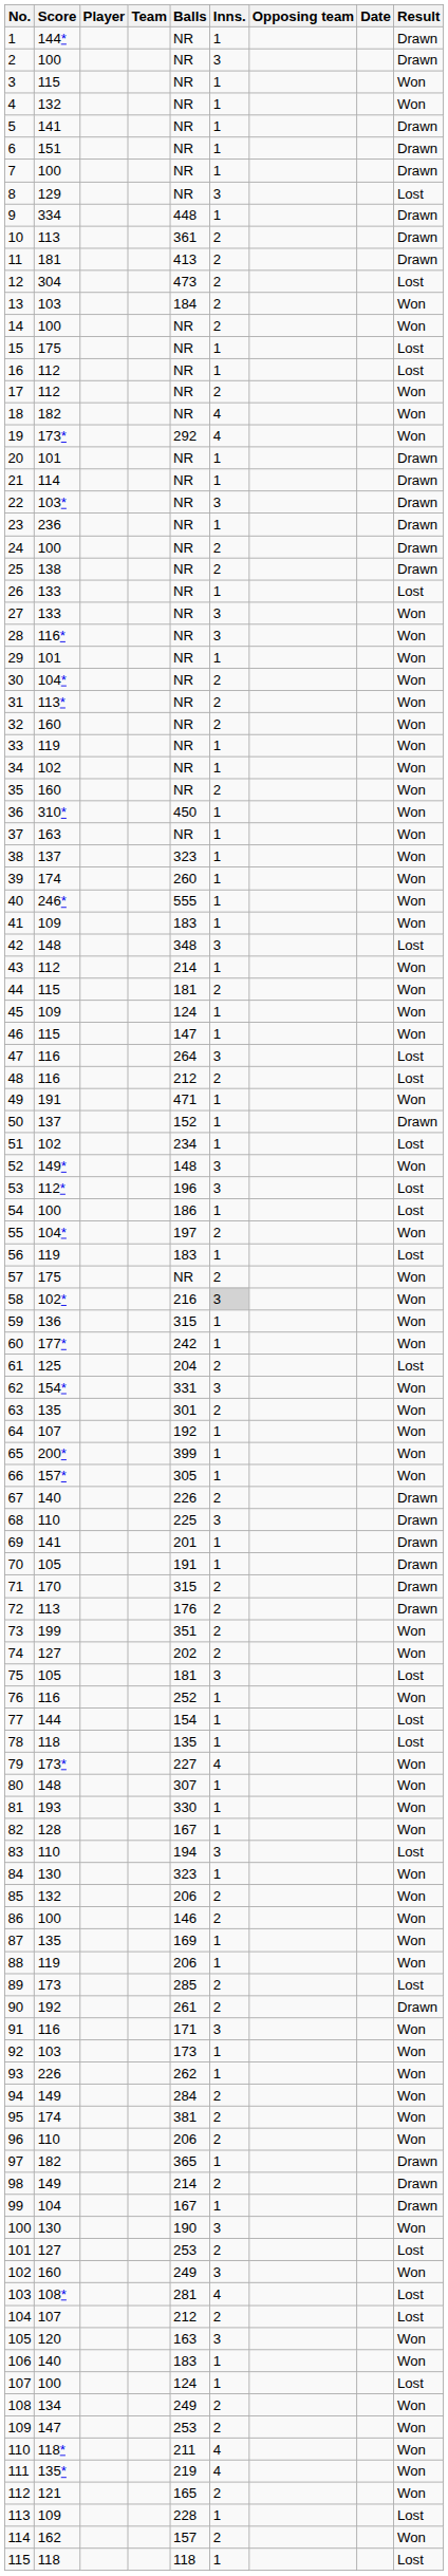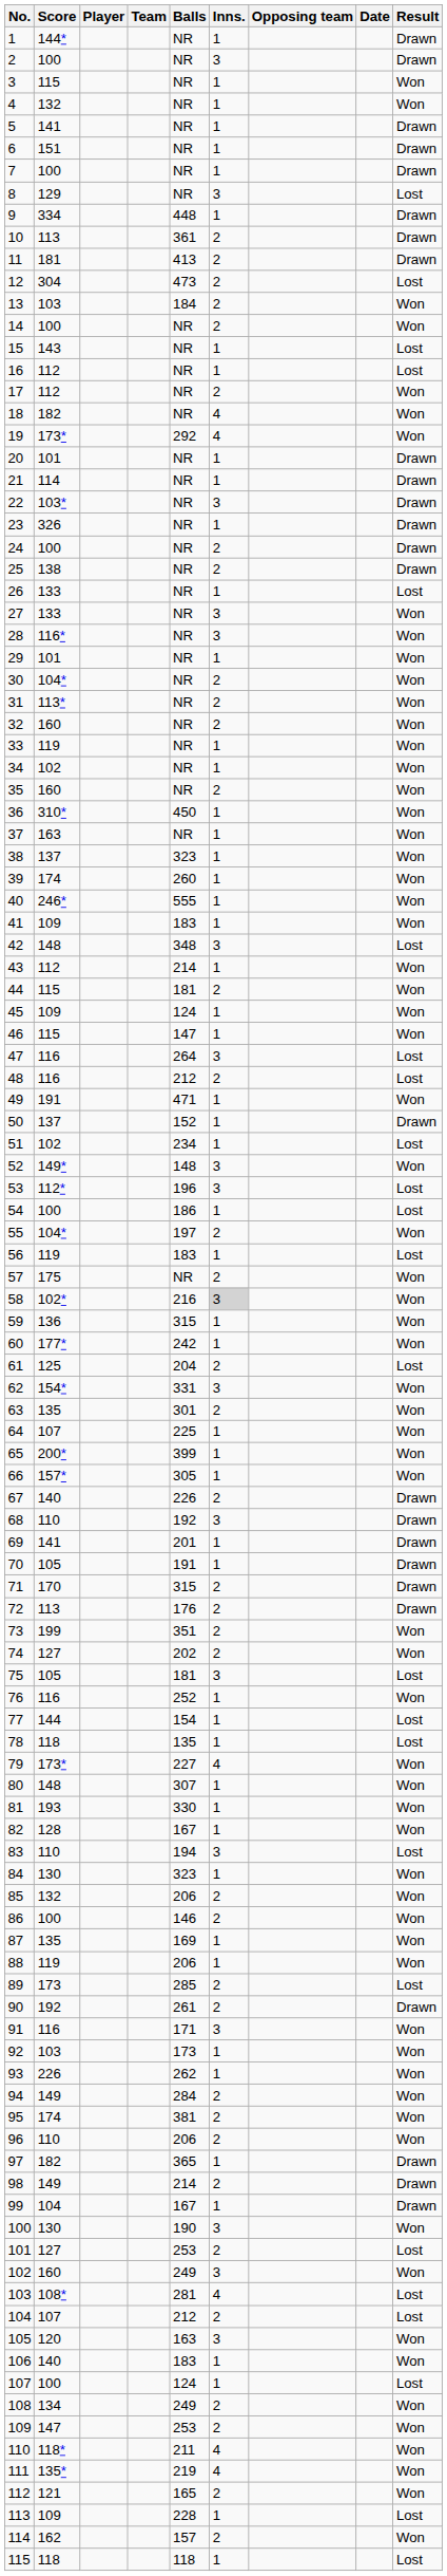 <table class="wikitable sortable" style="font-size:95%">
 <tr>
 <th>No.</th>
 <th>Score</th>
 <th>Player</th>
 <th>Team</th>
 <th>Balls</th>
 <th>Inns.</th>
 <th>Opposing team</th>
 <th>Date</th>
 <th>Result</th>
 </tr>
 <tr>
 <td>1</td>
 <td> 144<a href='#'>*</a></td>
 <td></td>
 <td></td>
 <td> NR</td>
 <td>1</td>
 <td></td>
 <td></td>
 <td>Drawn</td>
 </tr>
 <tr>
 <td>2</td>
 <td> 100</td>
 <td></td>
 <td></td>
 <td> NR</td>
 <td>3</td>
 <td></td>
 <td></td>
 <td>Drawn</td>
 </tr>
 <tr>
 <td>3</td>
 <td> 115</td>
 <td> </td>
 <td></td>
 <td> NR</td>
 <td>1</td>
 <td></td>
 <td></td>
 <td>Won</td>
 </tr>
 <tr>
 <td>4</td>
 <td> 132</td>
 <td></td>
 <td></td>
 <td> NR</td>
 <td>1</td>
 <td></td>
 <td></td>
 <td>Won</td>
 </tr>
 <tr>
 <td>5</td>
 <td> 141</td>
 <td></td>
 <td></td>
 <td> NR</td>
 <td>1</td>
 <td></td>
 <td></td>
 <td>Drawn</td>
 </tr>
 <tr>
 <td>6</td>
 <td> 151</td>
 <td> </td>
 <td></td>
 <td> NR</td>
 <td>1</td>
 <td></td>
 <td></td>
 <td>Drawn</td>
 </tr>
 <tr>
 <td>7</td>
 <td> 100</td>
 <td></td>
 <td></td>
 <td> NR</td>
 <td>1</td>
 <td></td>
 <td></td>
 <td>Drawn</td>
 </tr>
 <tr>
 <td>8</td>
 <td> 129</td>
 <td></td>
 <td></td>
 <td> NR</td>
 <td>3</td>
 <td></td>
 <td></td>
 <td>Lost</td>
 </tr>
 <tr>
 <td>9</td>
 <td> 334</td>
 <td> </td>
 <td></td>
 <td> 448</td>
 <td>1</td>
 <td></td>
 <td></td>
 <td>Drawn</td>
 </tr>
 <tr>
 <td>10</td>
 <td> 113</td>
 <td></td>
 <td></td>
 <td> 361</td>
 <td>2</td>
 <td></td>
 <td></td>
 <td>Drawn</td>
 </tr>
 <tr>
 <td>11</td>
 <td> 181</td>
 <td></td>
 <td></td>
 <td> 413</td>
 <td>2</td>
 <td></td>
 <td></td>
 <td>Drawn</td>
 </tr>
 <tr>
 <td>12</td>
 <td> 304</td>
 <td> </td>
 <td></td>
 <td> 473</td>
 <td>2</td>
 <td></td>
 <td></td>
 <td>Lost</td>
 </tr>
 <tr>
 <td>13</td>
 <td> 103</td>
 <td> </td>
 <td></td>
 <td> 184</td>
 <td>2</td>
 <td></td>
 <td></td>
 <td>Won</td>
 </tr>
 <tr>
 <td>14</td>
 <td> 100</td>
 <td> </td>
 <td></td>
 <td> NR</td>
 <td>2</td>
 <td></td>
 <td></td>
 <td>Won</td>
 </tr>
 <tr>
 <td>15</td>
-<td> 175</td>
+<td> 143</td>
 <td> </td>
 <td></td>
 <td> NR</td>
 <td>1</td>
 <td></td>
 <td></td>
 <td>Lost</td>
 </tr>
 <tr>
 <td>16</td>
 <td> 112</td>
 <td></td>
 <td></td>
 <td> NR</td>
 <td>1</td>
 <td></td>
 <td></td>
 <td>Lost</td>
 </tr>
 <tr>
 <td>17</td>
 <td> 112</td>
 <td></td>
 <td></td>
 <td> NR</td>
 <td>2</td>
 <td></td>
 <td></td>
 <td>Won</td>
 </tr>
 <tr>
 <td>18</td>
 <td> 182</td>
 <td></td>
 <td></td>
 <td> NR</td>
 <td>4</td>
 <td></td>
 <td></td>
 <td>Won</td>
 </tr>
 <tr>
 <td>19</td>
 <td> 173<a href='#'>*</a></td>
 <td> </td>
 <td></td>
 <td> 292</td>
 <td>4</td>
 <td></td>
 <td></td>
 <td>Won</td>
 </tr>
 <tr>
 <td>20</td>
 <td> 101</td>
 <td> </td>
 <td></td>
 <td> NR</td>
 <td>1</td>
 <td></td>
 <td></td>
 <td>Drawn</td>
 </tr>
 <tr>
 <td>21</td>
 <td> 114</td>
 <td></td>
 <td></td>
 <td> NR</td>
 <td>1</td>
 <td></td>
 <td></td>
 <td>Drawn</td>
 </tr>
 <tr>
 <td>22</td>
 <td> 103<a href='#'>*</a></td>
 <td> </td>
 <td></td>
 <td> NR</td>
 <td>3</td>
 <td></td>
 <td></td>
 <td>Drawn</td>
 </tr>
 <tr>
 <td>23</td>
-<td> 236</td>
+<td> 326</td>
 <td></td>
 <td></td>
 <td> NR</td>
 <td>1</td>
 <td></td>
 <td></td>
 <td>Drawn</td>
 </tr>
 <tr>
 <td>24</td>
 <td> 100</td>
 <td> </td>
 <td></td>
 <td> NR</td>
 <td>2</td>
 <td></td>
 <td></td>
 <td>Drawn</td>
 </tr>
 <tr>
 <td>25</td>
 <td> 138</td>
 <td> </td>
 <td></td>
 <td> NR</td>
 <td>2</td>
 <td></td>
 <td></td>
 <td>Drawn</td>
 </tr>
 <tr>
 <td>26</td>
 <td> 133</td>
 <td></td>
 <td></td>
 <td> NR</td>
 <td>1</td>
 <td></td>
 <td></td>
 <td>Lost</td>
 </tr>
 <tr>
 <td>27</td>
 <td> 133</td>
 <td></td>
 <td></td>
 <td> NR</td>
 <td>3</td>
 <td></td>
 <td></td>
 <td>Won</td>
 </tr>
 <tr>
 <td>28</td>
 <td> 116<a href='#'>*</a></td>
 <td></td>
 <td></td>
 <td> NR</td>
 <td>3</td>
 <td></td>
 <td></td>
 <td>Won</td>
 </tr>
 <tr>
 <td>29</td>
 <td> 101</td>
 <td> </td>
 <td></td>
 <td> NR</td>
 <td>1</td>
 <td></td>
 <td></td>
 <td>Won</td>
 </tr>
 <tr>
 <td>30</td>
 <td> 104<a href='#'>*</a></td>
 <td></td>
 <td></td>
 <td> NR</td>
 <td>2</td>
 <td></td>
 <td></td>
 <td>Won</td>
 </tr>
 <tr>
 <td>31</td>
 <td> 113<a href='#'>*</a></td>
 <td> </td>
 <td></td>
 <td> NR</td>
 <td>2</td>
 <td></td>
 <td></td>
 <td>Won</td>
 </tr>
 <tr>
 <td>32</td>
 <td> 160</td>
 <td></td>
 <td></td>
 <td> NR</td>
 <td>2</td>
 <td></td>
 <td></td>
 <td>Won</td>
 </tr>
 <tr>
 <td>33</td>
 <td> 119</td>
 <td></td>
 <td></td>
 <td> NR</td>
 <td>1</td>
 <td></td>
 <td></td>
 <td>Won</td>
 </tr>
 <tr>
 <td>34</td>
 <td> 102</td>
 <td> </td>
 <td></td>
 <td> NR</td>
 <td>1</td>
 <td></td>
 <td></td>
 <td>Won</td>
 </tr>
 <tr>
 <td>35</td>
 <td> 160</td>
 <td></td>
 <td></td>
 <td> NR</td>
 <td>2</td>
 <td></td>
 <td></td>
 <td>Won</td>
 </tr>
 <tr>
 <td>36</td>
 <td> 310<a href='#'>*</a></td>
 <td></td>
 <td></td>
 <td> 450</td>
 <td>1</td>
 <td></td>
 <td></td>
 <td>Won</td>
 </tr>
 <tr>
 <td>37</td>
 <td> 163</td>
 <td></td>
 <td></td>
 <td> NR</td>
 <td>1</td>
 <td></td>
 <td></td>
 <td>Won</td>
 </tr>
 <tr>
 <td>38</td>
 <td> 137</td>
 <td></td>
 <td></td>
 <td> 323</td>
 <td>1</td>
 <td></td>
 <td></td>
 <td>Won</td>
 </tr>
 <tr>
 <td>39</td>
 <td> 174</td>
 <td> </td>
 <td></td>
 <td> 260</td>
 <td>1</td>
 <td></td>
 <td></td>
 <td>Won</td>
 </tr>
 <tr>
 <td>40</td>
 <td> 246<a href='#'>*</a></td>
 <td> </td>
 <td></td>
 <td> 555</td>
 <td>1</td>
 <td></td>
 <td></td>
 <td>Won</td>
 </tr>
 <tr>
 <td>41</td>
 <td> 109</td>
 <td></td>
 <td></td>
 <td> 183</td>
 <td>1</td>
 <td></td>
 <td></td>
 <td>Won</td>
 </tr>
 <tr>
 <td>42</td>
 <td> 148</td>
 <td></td>
 <td></td>
 <td> 348</td>
 <td>3</td>
 <td></td>
 <td></td>
 <td>Lost</td>
 </tr>
 <tr>
 <td>43</td>
 <td> 112</td>
 <td> </td>
 <td></td>
 <td> 214</td>
 <td>1</td>
 <td></td>
 <td></td>
 <td>Won</td>
 </tr>
 <tr>
 <td>44</td>
 <td> 115</td>
 <td> </td>
 <td></td>
 <td> 181</td>
 <td>2</td>
 <td></td>
 <td></td>
 <td>Won</td>
 </tr>
 <tr>
 <td>45</td>
 <td> 109</td>
 <td></td>
 <td></td>
 <td> 124</td>
 <td>1</td>
 <td></td>
 <td></td>
 <td>Won</td>
 </tr>
 <tr>
 <td>46</td>
 <td> 115</td>
 <td></td>
 <td></td>
 <td> 147</td>
 <td>1</td>
 <td></td>
 <td></td>
 <td>Won</td>
 </tr>
 <tr>
 <td>47</td>
 <td> 116</td>
 <td></td>
 <td></td>
 <td> 264</td>
 <td>3</td>
 <td></td>
 <td></td>
 <td>Lost</td>
 </tr>
 <tr>
 <td>48</td>
 <td> 116</td>
 <td></td>
 <td></td>
 <td> 212</td>
 <td>2</td>
 <td></td>
 <td></td>
 <td>Lost</td>
 </tr>
 <tr>
 <td>49</td>
 <td> 191</td>
 <td> </td>
 <td></td>
 <td> 471</td>
 <td>1</td>
 <td></td>
 <td></td>
 <td>Won</td>
 </tr>
 <tr>
 <td>50</td>
 <td> 137</td>
 <td> </td>
 <td></td>
 <td> 152</td>
 <td>1</td>
 <td></td>
 <td></td>
 <td>Drawn</td>
 </tr>
 <tr>
 <td>51</td>
 <td> 102</td>
 <td></td>
 <td></td>
 <td> 234</td>
 <td>1</td>
 <td></td>
 <td></td>
 <td>Lost</td>
 </tr>
 <tr>
 <td>52</td>
 <td> 149<a href='#'>*</a></td>
 <td> </td>
 <td></td>
 <td> 148</td>
 <td>3</td>
 <td></td>
 <td></td>
 <td>Won</td>
 </tr>
 <tr>
 <td>53</td>
 <td> 112<a href='#'>*</a></td>
 <td></td>
 <td></td>
 <td> 196</td>
 <td>3</td>
 <td></td>
 <td></td>
 <td>Lost</td>
 </tr>
 <tr>
 <td>54</td>
 <td> 100</td>
 <td> </td>
 <td></td>
 <td> 186</td>
 <td>1</td>
 <td></td>
 <td></td>
 <td>Lost</td>
 </tr>
 <tr>
 <td>55</td>
 <td> 104<a href='#'>*</a></td>
 <td></td>
 <td></td>
 <td> 197</td>
 <td>2</td>
 <td></td>
 <td></td>
 <td>Won</td>
 </tr>
 <tr>
 <td>56</td>
 <td> 119</td>
 <td></td>
 <td></td>
 <td> 183</td>
 <td>1</td>
 <td></td>
 <td></td>
 <td>Lost</td>
 </tr>
 <tr>
 <td>57</td>
 <td> 175</td>
 <td></td>
 <td></td>
 <td> NR</td>
 <td>2</td>
 <td></td>
 <td></td>
 <td>Won</td>
 </tr>
 <tr>
 <td>58</td>
 <td> 102<a href='#'>*</a></td>
 <td></td>
 <td></td>
 <td> 216</td>
 <td style="background: lightgrey;">3</td>
 <td></td>
 <td></td>
 <td>Won</td>
 </tr>
 <tr>
 <td>59</td>
 <td> 136</td>
 <td></td>
 <td></td>
 <td> 315</td>
 <td>1</td>
 <td></td>
 <td></td>
 <td>Won</td>
 </tr>
 <tr>
 <td>60</td>
 <td> 177<a href='#'>*</a></td>
 <td> </td>
 <td></td>
 <td> 242</td>
 <td>1</td>
 <td></td>
 <td></td>
 <td>Won</td>
 </tr>
 <tr>
 <td>61</td>
 <td> 125</td>
 <td> </td>
 <td></td>
 <td> 204</td>
 <td>2</td>
 <td></td>
 <td></td>
 <td>Lost</td>
 </tr>
 <tr>
 <td>62</td>
 <td> 154<a href='#'>*</a></td>
 <td> </td>
 <td></td>
 <td> 331</td>
 <td>3</td>
 <td></td>
 <td></td>
 <td>Won</td>
 </tr>
 <tr>
 <td>63</td>
 <td> 135</td>
 <td> </td>
 <td></td>
 <td> 301</td>
 <td>2</td>
 <td></td>
 <td></td>
 <td>Won</td>
 </tr>
 <tr>
 <td>64</td>
 <td> 107</td>
 <td></td>
 <td></td>
-<td> 192</td>
+<td> 225</td>
 <td>1</td>
 <td></td>
 <td></td>
 <td>Won</td>
 </tr>
 <tr>
 <td>65</td>
 <td> 200<a href='#'>*</a></td>
 <td></td>
 <td></td>
 <td> 399</td>
 <td>1</td>
 <td></td>
 <td></td>
 <td>Won</td>
 </tr>
 <tr>
 <td>66</td>
 <td> 157<a href='#'>*</a></td>
 <td> </td>
 <td></td>
 <td> 305</td>
 <td>1</td>
 <td></td>
 <td></td>
 <td>Won</td>
 </tr>
 <tr>
 <td>67</td>
 <td> 140</td>
 <td></td>
 <td></td>
 <td> 226</td>
 <td>2</td>
 <td></td>
 <td></td>
 <td>Drawn</td>
 </tr>
 <tr>
 <td>68</td>
 <td> 110</td>
 <td></td>
 <td></td>
-<td> 225</td>
+<td> 192</td>
 <td>3</td>
 <td></td>
 <td></td>
 <td>Drawn</td>
 </tr>
 <tr>
 <td>69</td>
 <td> 141</td>
 <td></td>
 <td></td>
 <td> 201</td>
 <td>1</td>
 <td></td>
 <td></td>
 <td>Drawn</td>
 </tr>
 <tr>
 <td>70</td>
 <td> 105</td>
 <td></td>
 <td></td>
 <td> 191</td>
 <td>1</td>
 <td></td>
 <td></td>
 <td>Drawn</td>
 </tr>
 <tr>
 <td>71</td>
 <td> 170</td>
 <td></td>
 <td></td>
 <td> 315</td>
 <td>2</td>
 <td></td>
 <td></td>
 <td>Drawn</td>
 </tr>
 <tr>
 <td>72</td>
 <td> 113</td>
 <td></td>
 <td></td>
 <td> 176</td>
 <td>2</td>
 <td></td>
 <td></td>
 <td>Drawn</td>
 </tr>
 <tr>
 <td>73</td>
 <td> 199</td>
 <td></td>
 <td></td>
 <td> 351</td>
 <td>2</td>
 <td></td>
 <td></td>
 <td>Won</td>
 </tr>
 <tr>
 <td>74</td>
 <td> 127</td>
 <td> </td>
 <td></td>
 <td> 202</td>
 <td>2</td>
 <td></td>
 <td></td>
 <td>Won</td>
 </tr>
 <tr>
 <td>75</td>
 <td> 105</td>
 <td> </td>
 <td></td>
 <td> 181</td>
 <td>3</td>
 <td></td>
 <td></td>
 <td>Lost</td>
 </tr>
 <tr>
 <td>76</td>
 <td> 116</td>
 <td> </td>
 <td></td>
 <td> 252</td>
 <td>1</td>
 <td></td>
 <td></td>
 <td>Won</td>
 </tr>
 <tr>
 <td>77</td>
 <td> 144</td>
 <td> </td>
 <td></td>
 <td> 154</td>
 <td>1</td>
 <td></td>
 <td></td>
 <td>Lost</td>
 </tr>
 <tr>
 <td>78</td>
 <td> 118</td>
 <td></td>
 <td></td>
 <td> 135</td>
 <td>1</td>
 <td></td>
 <td></td>
 <td>Lost</td>
 </tr>
 <tr>
 <td>79</td>
 <td> 173<a href='#'>*</a></td>
 <td> </td>
 <td></td>
 <td> 227</td>
 <td>4</td>
 <td></td>
 <td></td>
 <td>Won</td>
 </tr>
 <tr>
 <td>80</td>
 <td> 148</td>
 <td></td>
 <td></td>
 <td> 307</td>
 <td>1</td>
 <td></td>
 <td></td>
 <td>Won</td>
 </tr>
 <tr>
 <td>81</td>
 <td> 193</td>
 <td></td>
 <td></td>
 <td> 330</td>
 <td>1</td>
 <td></td>
 <td></td>
 <td>Won</td>
 </tr>
 <tr>
 <td>82</td>
 <td> 128</td>
 <td></td>
 <td></td>
 <td> 167</td>
 <td>1</td>
 <td></td>
 <td></td>
 <td>Won</td>
 </tr>
 <tr>
 <td>83</td>
 <td> 110</td>
 <td> </td>
 <td></td>
 <td> 194</td>
 <td>3</td>
 <td></td>
 <td></td>
 <td>Lost</td>
 </tr>
 <tr>
 <td>84</td>
 <td> 130</td>
 <td></td>
 <td></td>
 <td> 323</td>
 <td>1</td>
 <td></td>
 <td></td>
 <td>Won</td>
 </tr>
 <tr>
 <td>85</td>
 <td> 132</td>
 <td></td>
 <td></td>
 <td> 206</td>
 <td>2</td>
 <td></td>
 <td></td>
 <td>Won</td>
 </tr>
 <tr>
 <td>86</td>
 <td> 100</td>
 <td></td>
 <td></td>
 <td> 146</td>
 <td>2</td>
 <td></td>
 <td></td>
 <td>Won</td>
 </tr>
 <tr>
 <td>87</td>
 <td> 135</td>
 <td> </td>
 <td></td>
 <td> 169</td>
 <td>1</td>
 <td></td>
 <td></td>
 <td>Won</td>
 </tr>
 <tr>
 <td>88</td>
 <td> 119</td>
 <td></td>
 <td></td>
 <td> 206</td>
 <td>1</td>
 <td></td>
 <td></td>
 <td>Won</td>
 </tr>
 <tr>
 <td>89</td>
 <td> 173</td>
 <td></td>
 <td></td>
 <td> 285</td>
 <td>2</td>
 <td></td>
 <td></td>
 <td>Lost</td>
 </tr>
 <tr>
 <td>90</td>
 <td> 192</td>
 <td></td>
 <td></td>
 <td> 261</td>
 <td>2</td>
 <td></td>
 <td></td>
 <td>Drawn</td>
 </tr>
 <tr>
 <td>91</td>
 <td> 116</td>
 <td></td>
 <td></td>
 <td> 171</td>
 <td>3</td>
 <td></td>
 <td></td>
 <td>Won</td>
 </tr>
 <tr>
 <td>92</td>
 <td> 103</td>
 <td></td>
 <td></td>
 <td> 173</td>
 <td>1</td>
 <td></td>
 <td></td>
 <td>Won</td>
 </tr>
 <tr>
 <td>93</td>
 <td> 226</td>
 <td> </td>
 <td></td>
 <td> 262</td>
 <td>1</td>
 <td></td>
 <td></td>
 <td>Won</td>
 </tr>
 <tr>
 <td>94</td>
 <td> 149</td>
 <td></td>
 <td></td>
 <td> 284</td>
 <td>2</td>
 <td></td>
 <td></td>
 <td>Won</td>
 </tr>
 <tr>
 <td>95</td>
 <td> 174</td>
 <td></td>
 <td></td>
 <td> 381</td>
 <td>2</td>
 <td></td>
 <td></td>
 <td>Won</td>
 </tr>
 <tr>
 <td>96</td>
 <td> 110</td>
 <td></td>
 <td></td>
 <td> 206</td>
 <td>2</td>
 <td></td>
 <td></td>
 <td>Won</td>
 </tr>
 <tr>
 <td>97</td>
 <td> 182</td>
 <td></td>
 <td></td>
 <td> 365</td>
 <td>1</td>
 <td></td>
 <td></td>
 <td>Drawn</td>
 </tr>
 <tr>
 <td>98</td>
 <td> 149</td>
 <td> </td>
 <td></td>
 <td> 214</td>
 <td>2</td>
 <td></td>
 <td></td>
 <td>Drawn</td>
 </tr>
 <tr>
 <td>99</td>
 <td> 104</td>
 <td> </td>
 <td></td>
 <td> 167</td>
 <td>1</td>
 <td></td>
 <td></td>
 <td>Drawn</td>
 </tr>
 <tr>
 <td>100</td>
 <td> 130</td>
 <td></td>
 <td></td>
 <td> 190</td>
 <td>3</td>
 <td></td>
 <td></td>
 <td>Won</td>
 </tr>
 <tr>
 <td>101</td>
 <td> 127</td>
 <td></td>
 <td></td>
 <td> 253</td>
 <td>2</td>
 <td></td>
 <td></td>
 <td>Lost</td>
 </tr>
 <tr>
 <td>102</td>
 <td> 160</td>
 <td></td>
 <td></td>
 <td> 249</td>
 <td>3</td>
 <td></td>
 <td></td>
 <td>Won</td>
 </tr>
 <tr>
 <td>103</td>
 <td> 108<a href='#'>*</a></td>
 <td></td>
 <td></td>
 <td> 281</td>
 <td>4</td>
 <td></td>
 <td></td>
 <td>Lost</td>
 </tr>
 <tr>
 <td>104</td>
 <td> 107</td>
 <td></td>
 <td></td>
 <td> 212</td>
 <td>2</td>
 <td></td>
 <td></td>
 <td>Lost</td>
 </tr>
 <tr>
 <td>105</td>
 <td> 120</td>
 <td></td>
 <td></td>
 <td> 163</td>
 <td>3</td>
 <td></td>
 <td></td>
 <td>Won</td>
 </tr>
 <tr>
 <td>106</td>
 <td> 140</td>
 <td> </td>
 <td></td>
 <td> 183</td>
 <td>1</td>
 <td></td>
 <td></td>
 <td>Won</td>
 </tr>
 <tr>
 <td>107</td>
 <td> 100</td>
 <td> </td>
 <td></td>
 <td> 124</td>
 <td>1</td>
 <td></td>
 <td></td>
 <td>Lost</td>
 </tr>
 <tr>
 <td>108</td>
 <td> 134</td>
 <td></td>
 <td></td>
 <td> 249</td>
 <td>2</td>
 <td></td>
 <td></td>
 <td>Won</td>
 </tr>
 <tr>
 <td>109</td>
 <td> 147</td>
 <td> </td>
 <td></td>
 <td> 253</td>
 <td>2</td>
 <td></td>
 <td></td>
 <td>Won</td>
 </tr>
 <tr>
 <td>110</td>
 <td> 118<a href='#'>*</a></td>
 <td> </td>
 <td></td>
 <td> 211</td>
 <td>4</td>
 <td></td>
 <td></td>
 <td>Won</td>
 </tr>
 <tr>
 <td>111</td>
 <td> 135<a href='#'>*</a></td>
 <td> </td>
 <td></td>
 <td> 219</td>
 <td>4</td>
 <td></td>
 <td></td>
 <td>Won</td>
 </tr>
 <tr>
 <td>112</td>
 <td> 121</td>
 <td> </td>
 <td></td>
 <td> 165</td>
 <td>2</td>
 <td></td>
 <td></td>
 <td>Won</td>
 </tr>
 <tr>
 <td>113</td>
 <td> 109</td>
 <td></td>
 <td></td>
 <td> 228</td>
 <td>1</td>
 <td></td>
 <td></td>
 <td>Lost</td>
 </tr>
 <tr>
 <td>114</td>
 <td> 162</td>
 <td> </td>
 <td></td>
 <td> 157</td>
 <td>2</td>
 <td></td>
 <td></td>
 <td>Won</td>
 </tr>
 <tr>
 <td>115</td>
 <td> 118</td>
 <td></td>
 <td></td>
 <td> 118</td>
 <td>1</td>
 <td></td>
 <td></td>
 <td>Lost</td>
 </tr>
 </table>
